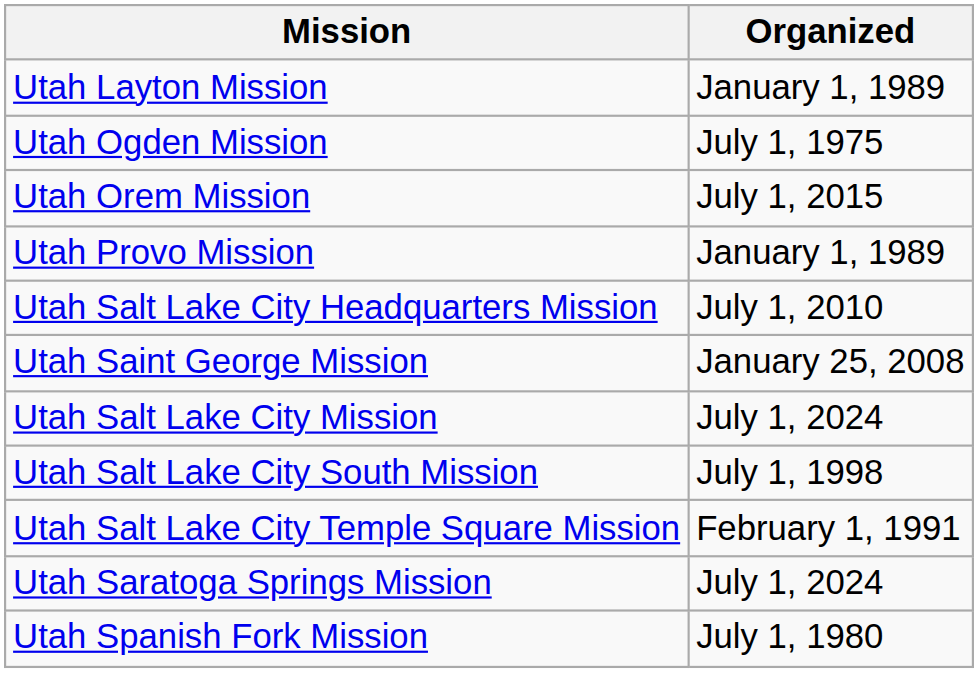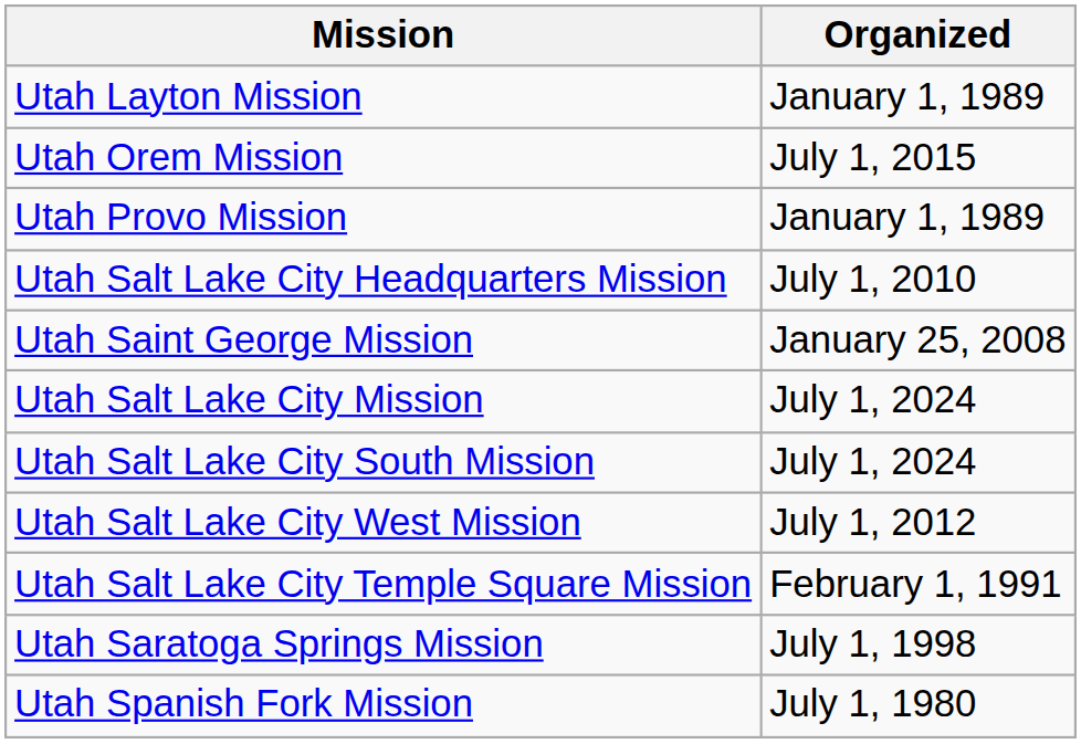 <table class="wikitable sortable">
 <tr>
 <th>Mission</th>
 <th data-sort-type=date>Organized</th>
 </tr>
 <tr>
 <td><a href='#'>Utah Layton Mission</a></td>
 <td>January 1, 1989</td>
-</tr>
-<tr>
-<td><a href='#'>Utah Ogden Mission</a></td>
-<td>July 1, 1975</td>
 </tr>
 <tr>
 <td><a href='#'>Utah Orem Mission</a></td>
 <td>July 1, 2015</td>
 </tr>
 <tr>
 <td><a href='#'>Utah Provo Mission</a></td>
 <td>January 1, 1989</td>
 </tr>
 <tr>
 <td><a href='#'>Utah Salt Lake City Headquarters Mission</a></td>
 <td>July 1, 2010</td>
 </tr>
 <tr>
 <td><a href='#'>Utah Saint George Mission</a></td>
 <td>January 25, 2008</td>
 </tr>
 <tr>
 <td><a href='#'>Utah Salt Lake City Mission</a></td>
 <td>July 1, 2024</td>
 </tr>
 <tr>
 <td><a href='#'>Utah Salt Lake City South Mission</a></td>
-<td>July 1, 1998</td>
+<td>July 1, 2024</td>
+</tr>
+<tr>
+<td><a href='#'>Utah Salt Lake City West Mission</a></td>
+<td>July 1, 2012</td>
 </tr>
 <tr>
 <td><a href='#'>Utah Salt Lake City Temple Square Mission</a></td>
 <td>February 1, 1991</td>
 </tr>
 <tr>
 <td><a href='#'>Utah Saratoga Springs Mission</a></td>
-<td>July 1, 2024</td>
+<td>July 1, 1998</td>
 </tr>
 <tr>
 <td><a href='#'>Utah Spanish Fork Mission</a></td>
 <td>July 1, 1980</td>
 </tr>
 </table>
